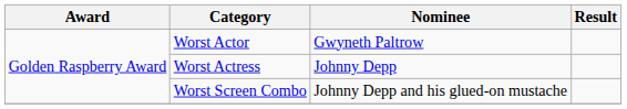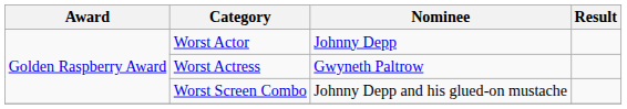 <table class="wikitable">
 <tr>
 <th>Award</th>
 <th>Category</th>
 <th>Nominee</th>
 <th>Result</th>
 </tr>
 <tr>
 <td rowspan=3><a href='#'>Golden Raspberry Award</a></td>
 <td><a href='#'>Worst Actor</a></td>
-<td><a href='#'>Gwyneth Paltrow</a></td>
+<td><a href='#'>Johnny Depp</a></td>
 <td></td>
 </tr>
 <tr>
 <td><a href='#'>Worst Actress</a></td>
-<td><a href='#'>Johnny Depp</a></td>
+<td><a href='#'>Gwyneth Paltrow</a></td>
 <td></td>
 </tr>
 <tr>
 <td><a href='#'>Worst Screen Combo</a></td>
 <td>Johnny Depp and his glued-on mustache</td>
 <td></td>
 </tr>
 <tr>
 </tr>
 </table>
